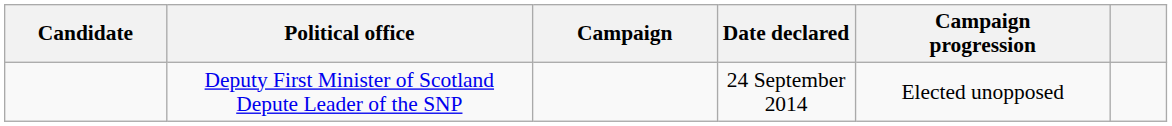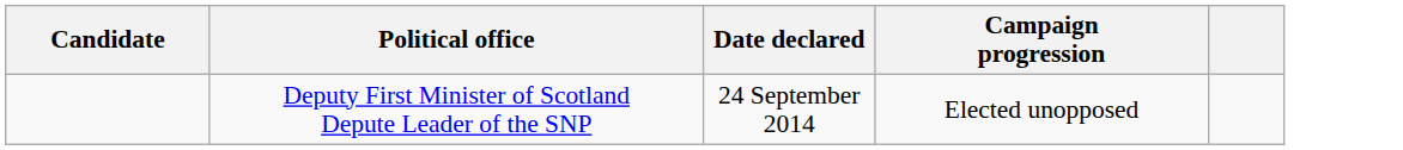 <table class="wikitable sortable" style="text-align:center">
 <tr>
 <th scope="col" style="width: 120px;">Candidate</th>
 <th scope="col" style="width: 300px;">Political office</th>
-<th class="unsortable" scope="col" style="width: 140px;">Campaign</th>
 <th scope="col" style="width: 100px;">Date declared</th>
 <th scope="col" style="width: 200px;">Campaign<br>progression</th>
 <th class="unsortable" scope="col" style="width: 40px;"></th>
 </tr>
 <tr>
 <td></td>
 <td><a href='#'>Deputy First Minister of Scotland</a> <br><a href='#'>Depute Leader of the SNP</a> </td>
-<td></td>
 <td>24 September 2014</td>
 <td data-sort-value="3">Elected unopposed</td>
 <td></td>
 </tr>
 </table>
